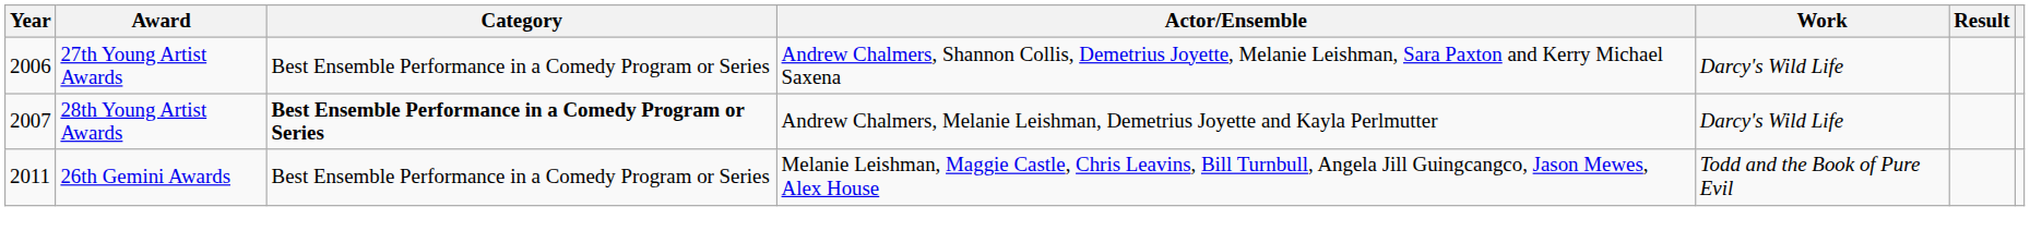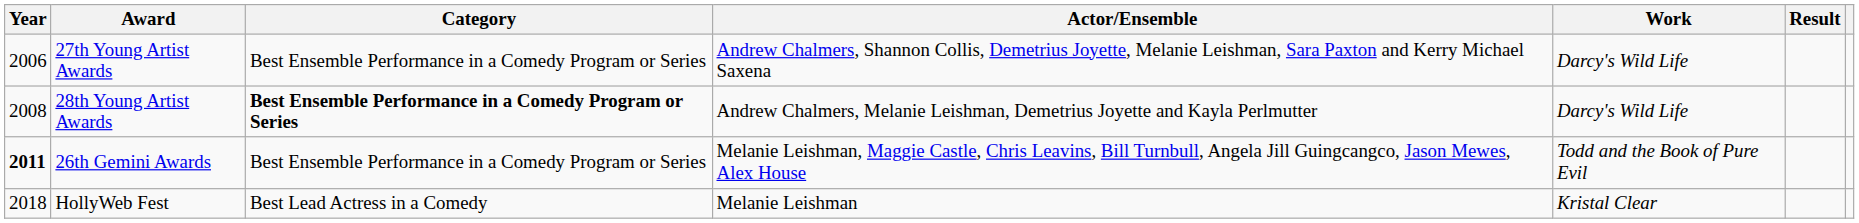 <table class="wikitable sortable">
 <tr>
 <th>Year</th>
 <th>Award</th>
 <th>Category</th>
 <th class="unsortable">Actor/Ensemble</th>
 <th>Work</th>
 <th>Result</th>
 <th class="unsortable"></th>
 </tr>
 <tr>
 <td>2006</td>
 <td><a href='#'>27th Young Artist Awards</a></td>
 <td>Best Ensemble Performance in a Comedy Program or Series</td>
 <td><a href='#'>Andrew Chalmers</a>, Shannon Collis, <a href='#'>Demetrius Joyette</a>, Melanie Leishman, <a href='#'>Sara Paxton</a> and Kerry Michael Saxena</td>
 <td><em>Darcy's Wild Life</em></td>
 <td></td>
 <td style="text-align:center;"></td>
 </tr>
 <tr>
-<td>2007</td>
+<td>2008</td>
 <td><a href='#'>28th Young Artist Awards</a></td>
 <td><strong>Best Ensemble Performance in a Comedy Program or Series</strong></td>
 <td>Andrew Chalmers, Melanie Leishman, Demetrius Joyette and Kayla Perlmutter</td>
 <td><em>Darcy's Wild Life</em></td>
 <td></td>
 <td style="text-align:center;"></td>
 </tr>
 <tr>
-<td>2011</td>
+<td><strong>2011</strong></td>
 <td><a href='#'>26th Gemini Awards</a></td>
 <td>Best Ensemble Performance in a Comedy Program or Series</td>
 <td>Melanie Leishman, <a href='#'>Maggie Castle</a>, <a href='#'>Chris Leavins</a>, <a href='#'>Bill Turnbull</a>, Angela Jill Guingcangco, <a href='#'>Jason Mewes</a>, <a href='#'>Alex House</a></td>
 <td><em>Todd and the Book of Pure Evil</em></td>
 <td></td>
 <td style="text-align:center;"></td>
 </tr>
+<tr>
+<td>2018</td>
+<td>HollyWeb Fest</td>
+<td>Best Lead Actress in a Comedy</td>
+<td>Melanie Leishman</td>
+<td><em>Kristal Clear</em></td>
+<td></td>
+<td style="text-align:center;"></td>
+</tr>
 </table>
